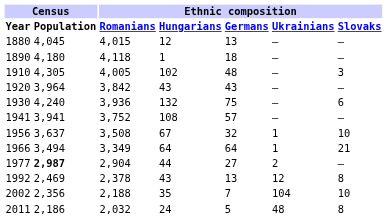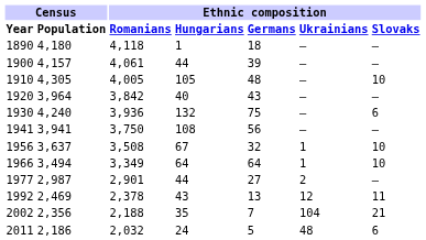 <table class="toccolours">
 <tr>
 <th align="center" colspan="2" style="background:#ccccff;">Census</th>
 <th align="center" colspan="5" style="background:#ccccff;">Ethnic composition</th>
 </tr>
 <tr>
 <th>Year</th>
 <th>Population</th>
 <th><a href='#'>Romanians</a></th>
 <th><a href='#'>Hungarians</a></th>
 <th><a href='#'>Germans</a></th>
 <th><a href='#'>Ukrainians</a></th>
 <th><a href='#'>Slovaks</a></th>
 </tr>
 <tr>
-<td>1880</td>
-<td>4,045</td>
-<td>4,015</td>
-<td>12</td>
-<td>13</td>
-<td>–</td>
-<td>–</td>
-</tr>
-<tr>
 <td>1890</td>
 <td>4,180</td>
 <td>4,118</td>
 <td>1</td>
 <td>18</td>
 <td>–</td>
 <td>–</td>
 </tr>
 <tr>
+<td>1900</td>
+<td>4,157</td>
+<td>4,061</td>
+<td>44</td>
+<td>39</td>
+<td>–</td>
+<td>–</td>
+</tr>
+<tr>
 <td>1910</td>
 <td>4,305</td>
 <td>4,005</td>
-<td>102</td>
+<td>105</td>
 <td>48</td>
 <td>–</td>
-<td>3</td>
+<td>10</td>
 </tr>
 <tr>
 <td>1920</td>
 <td>3,964</td>
 <td>3,842</td>
-<td>43</td>
+<td>40</td>
 <td>43</td>
 <td>–</td>
 <td>–</td>
 </tr>
 <tr>
 <td>1930</td>
 <td>4,240</td>
 <td>3,936</td>
 <td>132</td>
 <td>75</td>
 <td>–</td>
 <td>6</td>
 </tr>
 <tr>
 <td>1941</td>
 <td>3,941</td>
-<td>3,752</td>
+<td>3,750</td>
 <td>108</td>
-<td>57</td>
+<td>56</td>
 <td>–</td>
 <td>–</td>
 </tr>
 <tr>
 <td>1956</td>
 <td>3,637</td>
 <td>3,508</td>
 <td>67</td>
 <td>32</td>
 <td>1</td>
 <td>10</td>
 </tr>
 <tr>
 <td>1966</td>
 <td>3,494</td>
 <td>3,349</td>
 <td>64</td>
 <td>64</td>
 <td>1</td>
-<td>21</td>
+<td>10</td>
 </tr>
 <tr>
 <td>1977</td>
-<td><strong>2,987</strong></td>
-<td>2,904</td>
+<td>2,987</td>
+<td>2,901</td>
 <td>44</td>
 <td>27</td>
 <td>2</td>
 <td>–</td>
 </tr>
 <tr>
 <td>1992</td>
 <td>2,469</td>
 <td>2,378</td>
 <td>43</td>
 <td>13</td>
 <td>12</td>
-<td>8</td>
+<td>11</td>
 </tr>
 <tr>
 <td>2002</td>
 <td>2,356</td>
 <td>2,188</td>
 <td>35</td>
 <td>7</td>
 <td>104</td>
-<td>10</td>
+<td>21</td>
 </tr>
 <tr>
 <td>2011</td>
 <td>2,186</td>
 <td>2,032</td>
 <td>24</td>
 <td>5</td>
 <td>48</td>
-<td>8</td>
+<td>6</td>
 </tr>
 </table>
